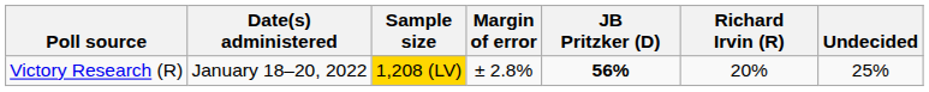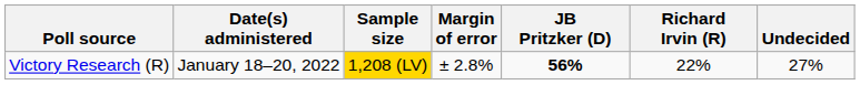 <table class="wikitable" style="font-size:90%;text-align:center;">
 <tr style="vertical-align:bottom">
 <th>Poll source</th>
 <th>Date(s)<br>administered</th>
 <th>Sample<br>size</th>
 <th>Margin<br>of error</th>
 <th style="width:100px;">JB<br>Pritzker (D)</th>
 <th style="width:100px;">Richard<br>Irvin (R)</th>
 <th>Undecided</th>
 </tr>
 <tr>
 <td style="text-align:left;"><a href='#'>Victory Research</a> (R)</td>
 <td>January 18–20, 2022</td>
 <td style="background: gold;">1,208 (LV)</td>
 <td>± 2.8%</td>
 <td><strong>56%</strong></td>
-<td>20%</td>
-<td>25%</td>
+<td>22%</td>
+<td>27%</td>
 </tr>
 </table>
